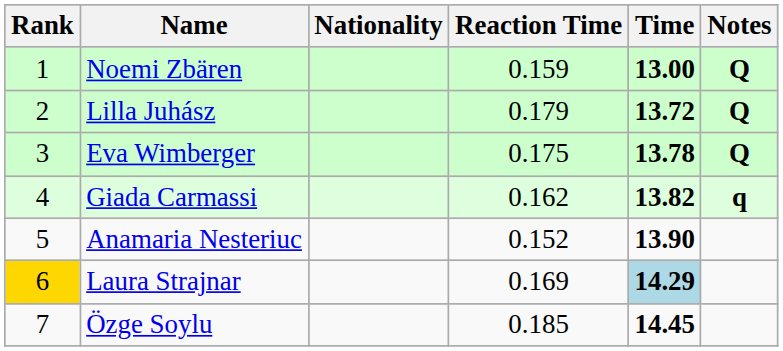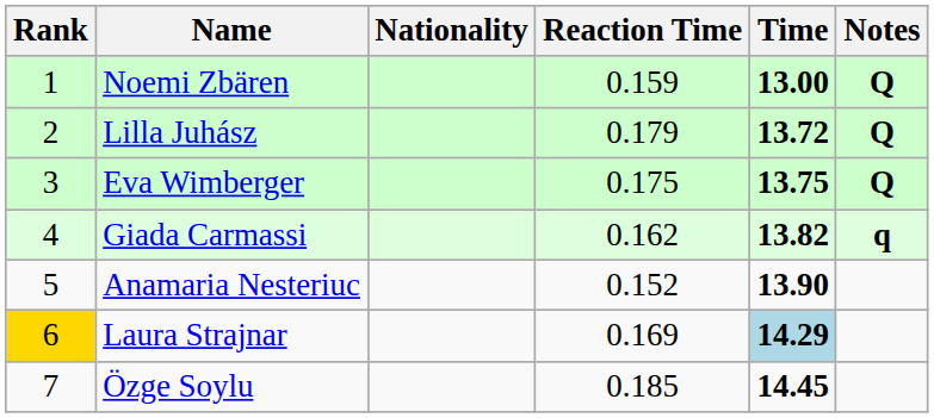 <table class="wikitable sortable" style="text-align:center">
 <tr>
 <th>Rank</th>
 <th>Name</th>
 <th>Nationality</th>
 <th>Reaction Time</th>
 <th>Time</th>
 <th>Notes</th>
 </tr>
 <tr bgcolor=ccffcc>
 <td>1</td>
 <td align=left><a href='#'>Noemi Zbären</a></td>
 <td align=left></td>
 <td>0.159</td>
 <td><strong>13.00</strong></td>
 <td><strong>Q</strong></td>
 </tr>
 <tr bgcolor=ccffcc>
 <td>2</td>
 <td align=left><a href='#'>Lilla Juhász</a></td>
 <td align=left></td>
 <td>0.179</td>
 <td><strong>13.72</strong></td>
 <td><strong>Q</strong></td>
 </tr>
 <tr bgcolor=ccffcc>
 <td>3</td>
 <td align=left><a href='#'>Eva Wimberger</a></td>
 <td align=left></td>
 <td>0.175</td>
-<td><strong>13.78</strong></td>
+<td><strong>13.75</strong></td>
 <td><strong>Q</strong></td>
 </tr>
 <tr bgcolor=ddffdd>
 <td>4</td>
 <td align=left><a href='#'>Giada Carmassi</a></td>
 <td align=left></td>
 <td>0.162</td>
 <td><strong>13.82</strong></td>
 <td><strong>q</strong></td>
 </tr>
 <tr>
 <td>5</td>
 <td align=left><a href='#'>Anamaria Nesteriuc</a></td>
 <td align=left></td>
 <td>0.152</td>
 <td><strong>13.90</strong></td>
 <td></td>
 </tr>
 <tr>
 <td style="background: gold;">6</td>
 <td align=left><a href='#'>Laura Strajnar</a></td>
 <td align=left></td>
 <td>0.169</td>
 <td style="background: lightblue;"><strong>14.29</strong></td>
 <td></td>
 </tr>
 <tr>
 <td>7</td>
 <td align=left><a href='#'>Özge Soylu</a></td>
 <td align=left></td>
 <td>0.185</td>
 <td><strong>14.45</strong></td>
 <td></td>
 </tr>
 </table>
